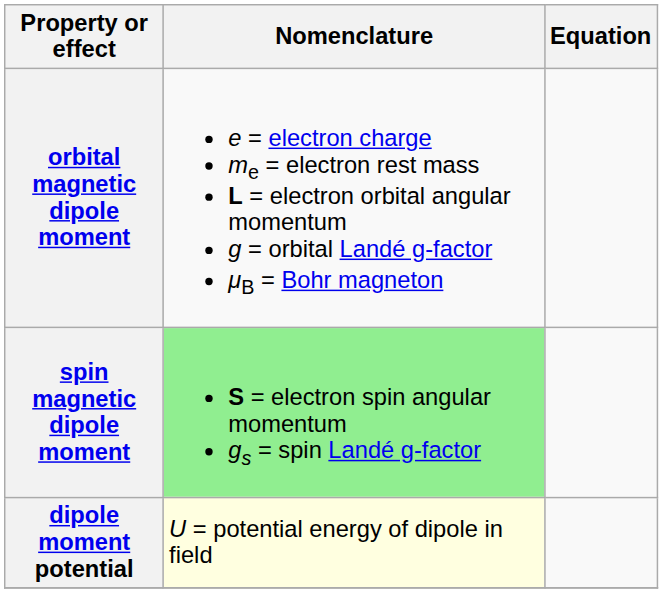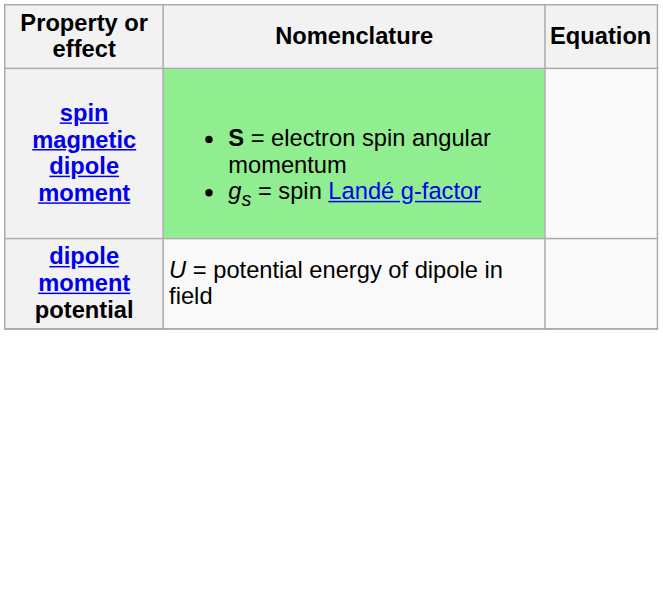 <table class="wikitable">
 <tr>
 <th scope="col" width="100">Property or effect</th>
 <th scope="col" width="250">Nomenclature</th>
 <th scope="col" width="10">Equation</th>
-</tr>
-<tr>
-<th><a href='#'>orbital magnetic dipole moment</a></th>
-<td><br><ul><li><em>e</em> = <a href='#'>electron charge</a></li><li><em>m</em><sub>e</sub> = electron rest mass</li><li><strong>L</strong> = electron orbital angular momentum</li><li><em>g<sub></sub></em> = orbital <a href='#'>Landé g-factor</a></li><li><em>μ</em><sub>B</sub> = <a href='#'>Bohr magneton</a></li></ul></td>
-<td><br></td>
 </tr>
 <tr>
 <th><a href='#'>spin magnetic dipole moment</a></th>
 <td style="background: lightgreen;"><br><ul><li><strong>S</strong> = electron spin angular momentum</li><li><em>g<sub>s</sub></em> = spin <a href='#'>Landé g-factor</a></li></ul></td>
 <td><br></td>
 </tr>
 <tr>
 <th><a href='#'>dipole moment</a> potential</th>
-<td style="background: lightyellow;"><em>U</em> = potential energy of dipole in field</td>
+<td><em>U</em> = potential energy of dipole in field</td>
 <td></td>
 </tr>
 <tr>
 </tr>
 </table>
